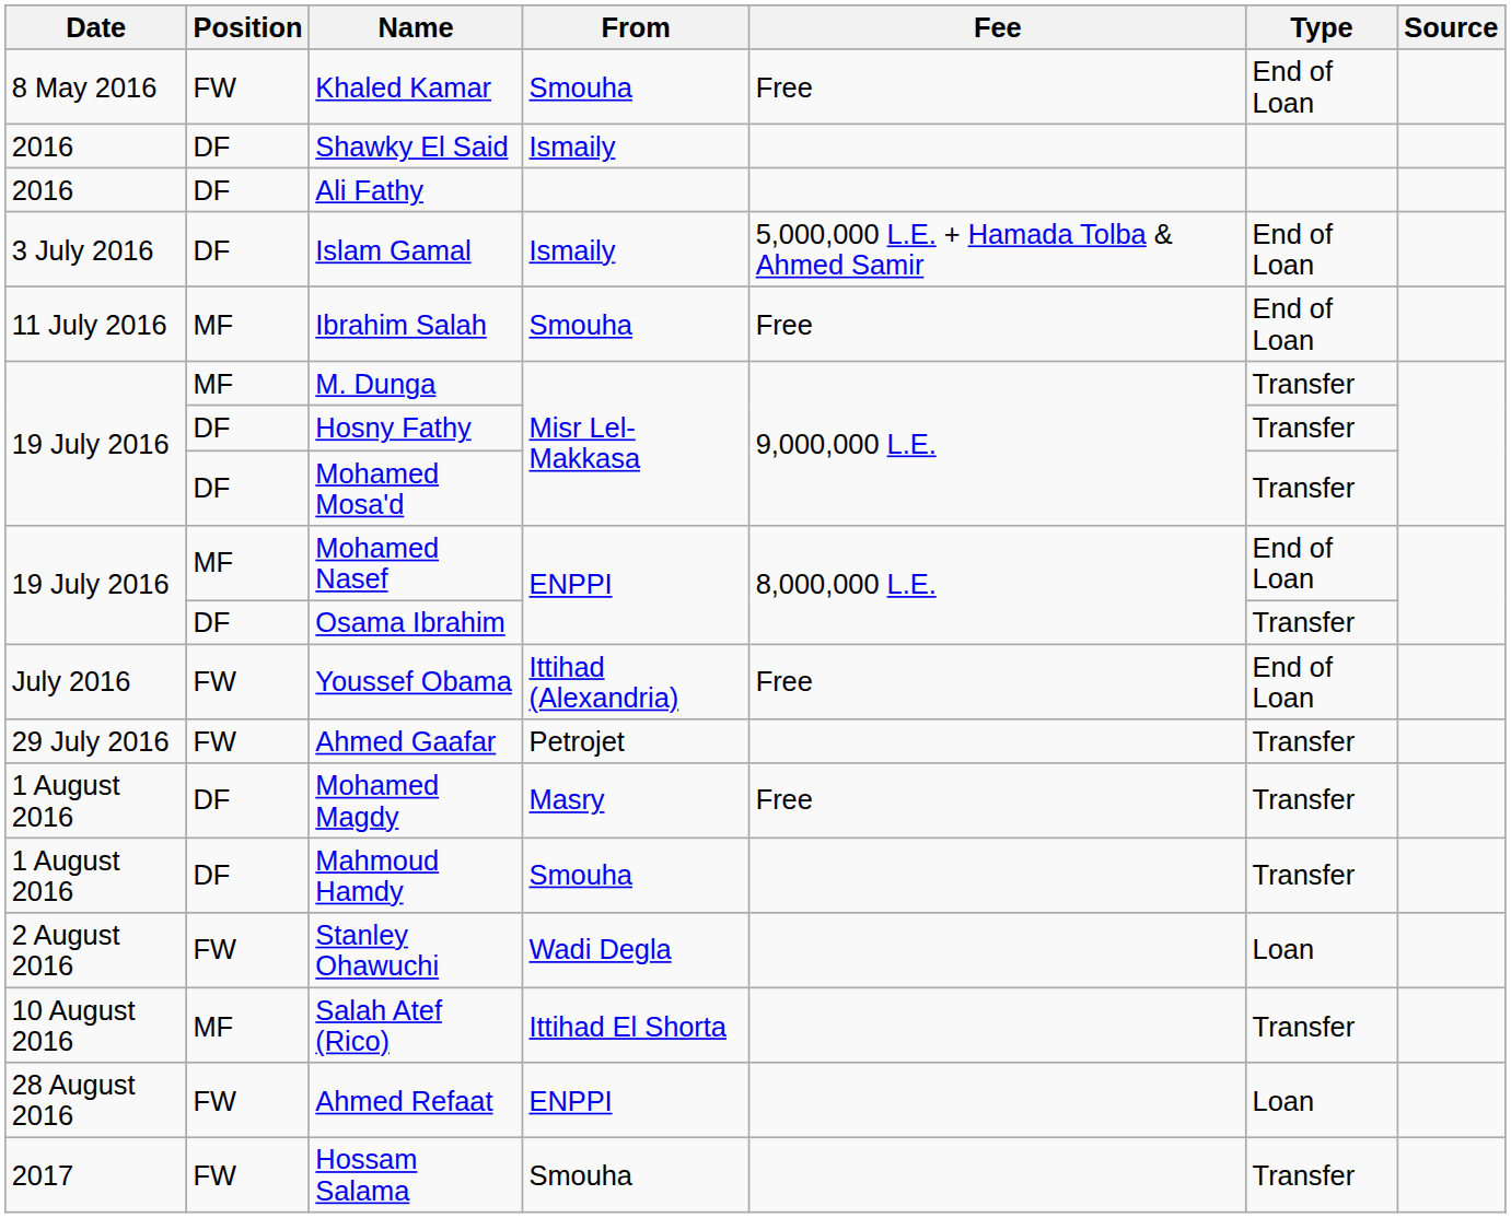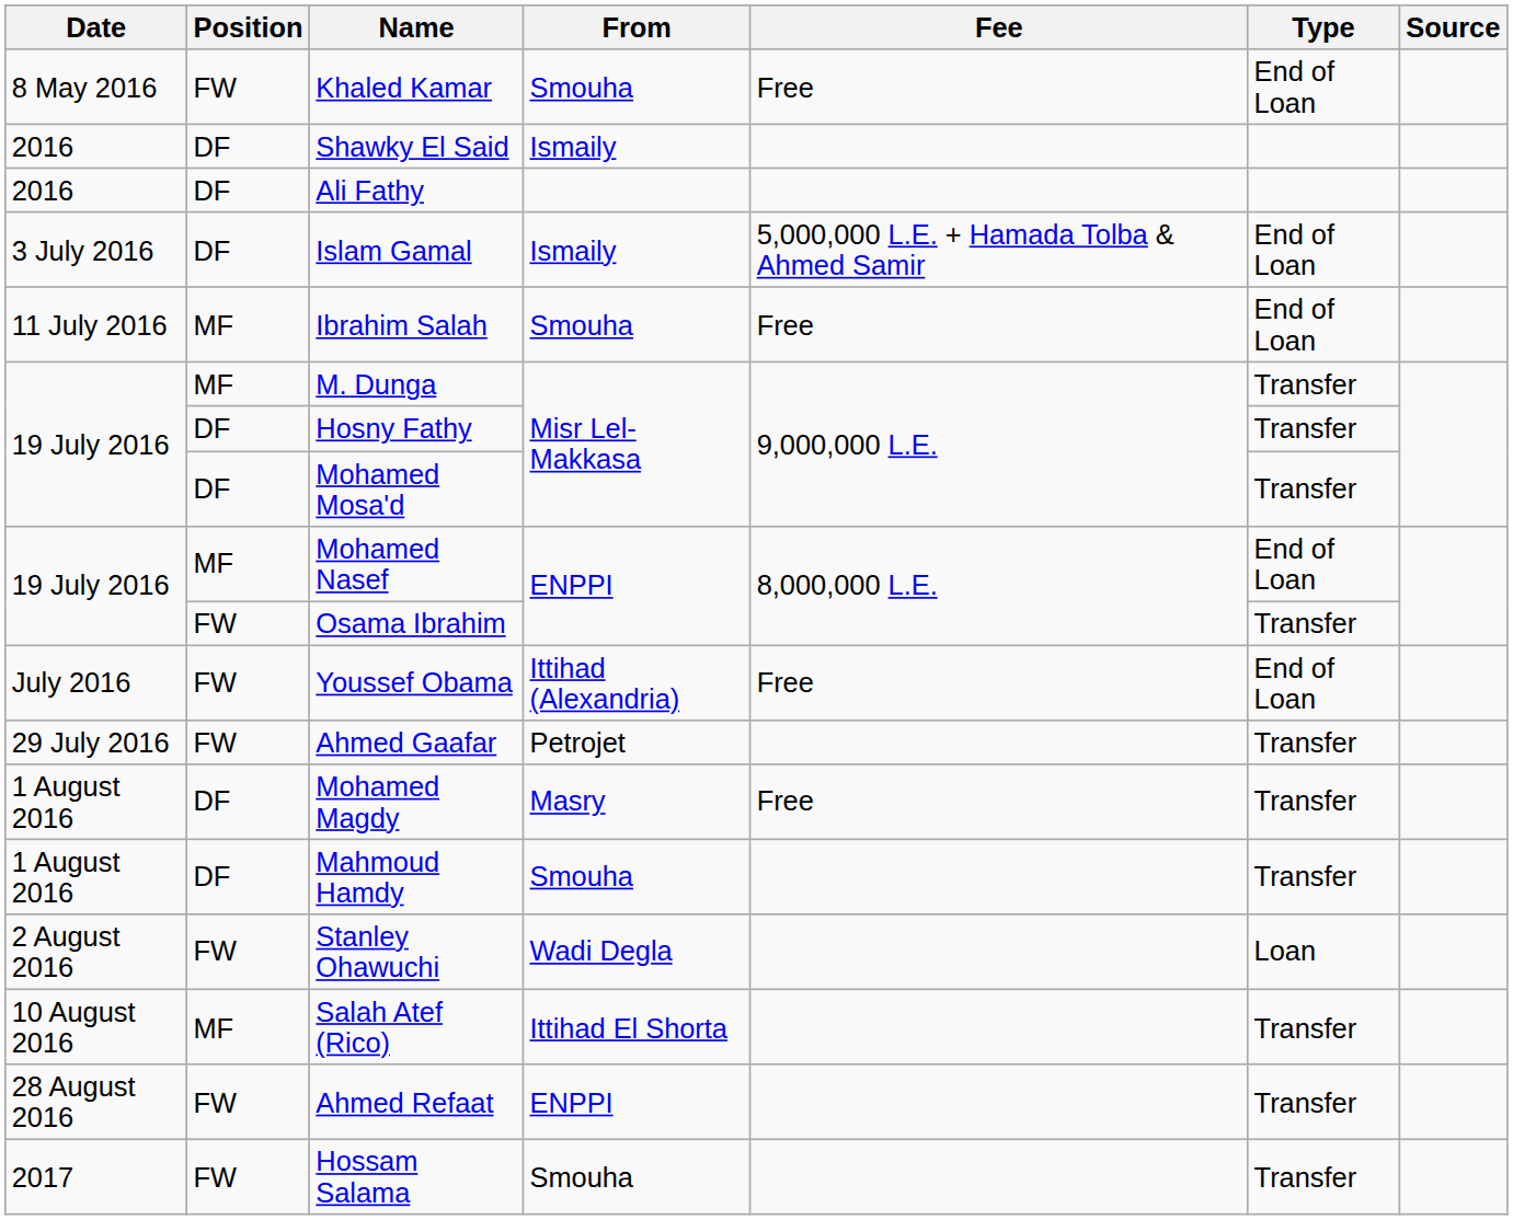 <table width=65% class="wikitable" style="text-align:center; font-size:95%; text-align:left">
 <tr>
 <th><strong>Date</strong></th>
 <th><strong>Position</strong></th>
 <th><strong>Name</strong></th>
 <th><strong>From</strong></th>
 <th><strong>Fee</strong></th>
 <th><strong>Type</strong></th>
 <th><strong>Source</strong></th>
 </tr>
 <tr --->
 <td>8 May 2016</td>
 <td>FW</td>
 <td> <a href='#'>Khaled Kamar</a></td>
 <td> <a href='#'>Smouha</a></td>
 <td>Free</td>
 <td>End of Loan</td>
 <td></td>
 </tr>
 <tr --->
 <td>2016</td>
 <td>DF</td>
 <td> <a href='#'>Shawky El Said</a></td>
 <td> <a href='#'>Ismaily</a></td>
 <td></td>
 <td></td>
 <td></td>
 </tr>
 <tr --->
 <td>2016</td>
 <td>DF</td>
 <td> <a href='#'>Ali Fathy</a></td>
 <td></td>
 <td></td>
 <td></td>
 <td></td>
 </tr>
 <tr --->
 <td>3 July 2016</td>
 <td>DF</td>
 <td> <a href='#'>Islam Gamal</a></td>
 <td> <a href='#'>Ismaily</a></td>
 <td>5,000,000 <a href='#'>L.E.</a> + <a href='#'>Hamada Tolba</a> & <a href='#'>Ahmed Samir</a></td>
 <td>End of Loan</td>
 <td></td>
 </tr>
 <tr --->
 <td>11 July 2016</td>
 <td>MF</td>
 <td> <a href='#'>Ibrahim Salah</a></td>
 <td> <a href='#'>Smouha</a></td>
 <td>Free</td>
 <td>End of Loan</td>
 <td></td>
 </tr>
 <tr --->
 <td rowspan=3>19 July 2016</td>
 <td>MF</td>
 <td> <a href='#'>M. Dunga</a></td>
 <td rowspan=3> <a href='#'>Misr Lel-Makkasa</a></td>
 <td rowspan=3>9,000,000 <a href='#'>L.E.</a></td>
 <td>Transfer</td>
 <td rowspan=3></td>
 </tr>
 <tr --->
 <td>DF</td>
 <td> <a href='#'>Hosny Fathy</a></td>
 <td>Transfer</td>
 </tr>
 <tr --->
 <td>DF</td>
 <td> <a href='#'>Mohamed Mosa'd</a></td>
 <td>Transfer</td>
 </tr>
 <tr --->
 <td rowspan=2>19 July 2016</td>
 <td>MF</td>
 <td> <a href='#'>Mohamed Nasef</a></td>
 <td rowspan=2> <a href='#'>ENPPI</a></td>
 <td rowspan=2>8,000,000 <a href='#'>L.E.</a></td>
 <td>End of Loan</td>
 <td rowspan=2></td>
 </tr>
 <tr --->
-<td>DF</td>
+<td>FW</td>
 <td> <a href='#'>Osama Ibrahim</a></td>
 <td>Transfer</td>
 </tr>
 <tr --->
 <td>July 2016</td>
 <td>FW</td>
 <td> <a href='#'>Youssef Obama</a></td>
 <td> <a href='#'>Ittihad (Alexandria)</a></td>
 <td>Free</td>
 <td>End of Loan</td>
 <td></td>
 </tr>
 <tr --->
 <td>29 July 2016</td>
 <td>FW</td>
 <td> <a href='#'>Ahmed Gaafar</a></td>
 <td> Petrojet</td>
 <td></td>
 <td>Transfer</td>
 <td></td>
 </tr>
 <tr --->
 <td>1 August 2016</td>
 <td>DF</td>
 <td> <a href='#'>Mohamed Magdy</a></td>
 <td> <a href='#'>Masry</a></td>
 <td>Free</td>
 <td>Transfer</td>
 <td></td>
 </tr>
 <tr --->
 <td>1 August 2016</td>
 <td>DF</td>
 <td> <a href='#'>Mahmoud Hamdy</a></td>
 <td> <a href='#'>Smouha</a></td>
 <td></td>
 <td>Transfer</td>
 <td></td>
 </tr>
 <tr --->
 <td>2 August 2016</td>
 <td>FW</td>
 <td> <a href='#'>Stanley Ohawuchi</a></td>
 <td> <a href='#'>Wadi Degla</a></td>
 <td></td>
 <td>Loan</td>
 <td></td>
 </tr>
 <tr --->
 <td>10 August 2016</td>
 <td>MF</td>
 <td> <a href='#'>Salah Atef (Rico)</a></td>
 <td> <a href='#'>Ittihad El Shorta</a></td>
 <td></td>
 <td>Transfer</td>
 <td></td>
 </tr>
 <tr --->
 <td>28 August 2016</td>
 <td>FW</td>
 <td> <a href='#'>Ahmed Refaat</a></td>
 <td> <a href='#'>ENPPI</a></td>
 <td></td>
-<td>Loan</td>
+<td>Transfer</td>
 <td></td>
 </tr>
 <tr --->
 <td>2017</td>
 <td>FW</td>
 <td> <a href='#'>Hossam Salama</a></td>
 <td> Smouha</td>
 <td></td>
 <td>Transfer</td>
 <td></td>
 </tr>
 </table>
